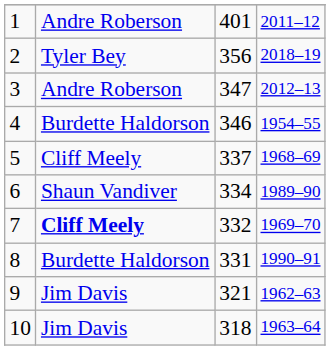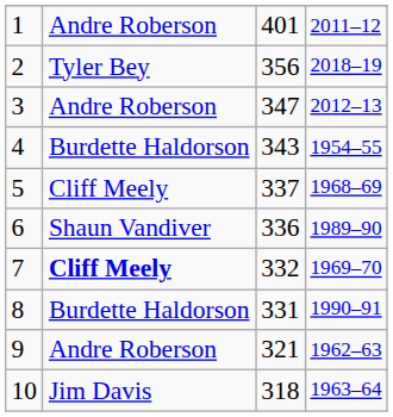 <table class="wikitable">
 <tr>
 </tr>
 <tr>
 <td>1</td>
 <td><a href='#'>Andre Roberson</a></td>
 <td>401</td>
 <td style="font-size:80%;"><a href='#'>2011–12</a></td>
 </tr>
 <tr>
 <td>2</td>
 <td><a href='#'>Tyler Bey</a></td>
 <td>356</td>
 <td style="font-size:80%;"><a href='#'>2018–19</a></td>
 </tr>
 <tr>
 <td>3</td>
 <td><a href='#'>Andre Roberson</a></td>
 <td>347</td>
 <td style="font-size:80%;"><a href='#'>2012–13</a></td>
 </tr>
 <tr>
 <td>4</td>
 <td><a href='#'>Burdette Haldorson</a></td>
-<td>346</td>
+<td>343</td>
 <td style="font-size:80%;"><a href='#'>1954–55</a></td>
 </tr>
 <tr>
 <td>5</td>
 <td><a href='#'>Cliff Meely</a></td>
 <td>337</td>
 <td style="font-size:80%;"><a href='#'>1968–69</a></td>
 </tr>
 <tr>
 <td>6</td>
 <td><a href='#'>Shaun Vandiver</a></td>
-<td>334</td>
+<td>336</td>
 <td style="font-size:80%;"><a href='#'>1989–90</a></td>
 </tr>
 <tr>
 <td>7</td>
 <td><strong><a href='#'>Cliff Meely</a></strong></td>
 <td>332</td>
 <td style="font-size:80%;"><a href='#'>1969–70</a></td>
 </tr>
 <tr>
 <td>8</td>
 <td><a href='#'>Burdette Haldorson</a></td>
 <td>331</td>
 <td style="font-size:80%;"><a href='#'>1990–91</a></td>
 </tr>
 <tr>
 <td>9</td>
-<td><a href='#'>Jim Davis</a></td>
+<td><a href='#'>Andre Roberson</a></td>
 <td>321</td>
 <td style="font-size:80%;"><a href='#'>1962–63</a></td>
 </tr>
 <tr>
 <td>10</td>
 <td><a href='#'>Jim Davis</a></td>
 <td>318</td>
 <td style="font-size:80%;"><a href='#'>1963–64</a></td>
 </tr>
 </table>
